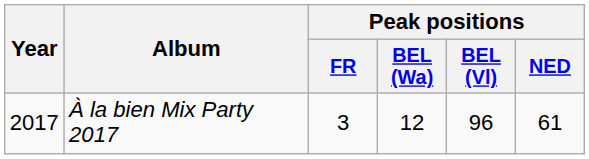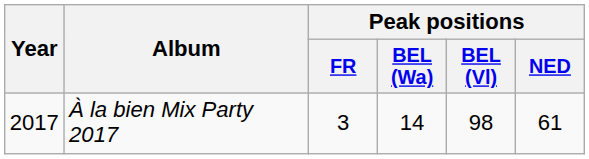 <table class="wikitable">
 <tr>
 <th align="center" rowspan="2" width="10">Year</th>
 <th align="center" rowspan="2" width="170">Album</th>
 <th align="center" colspan="4" width="20">Peak positions</th>
 </tr>
 <tr>
 <th scope="col" style="width:3em;font-size:90%;"><a href='#'>FR</a><br></th>
 <th scope="col" style="width:3em;font-size:90%;"><a href='#'>BEL <br>(Wa)</a><br></th>
 <th scope="col" style="width:3em;font-size:90%;"><a href='#'>BEL <br>(Vl)</a></th>
 <th scope="col" style="width:3em;font-size:90%;"><a href='#'>NED</a></th>
 </tr>
 <tr>
 <td style="text-align:center;">2017</td>
 <td><em>À la bien Mix Party 2017</em></td>
 <td style="text-align:center;">3</td>
-<td style="text-align:center;">12</td>
-<td style="text-align:center;">96</td>
+<td style="text-align:center;">14</td>
+<td style="text-align:center;">98</td>
 <td style="text-align:center;">61</td>
 </tr>
 </table>
